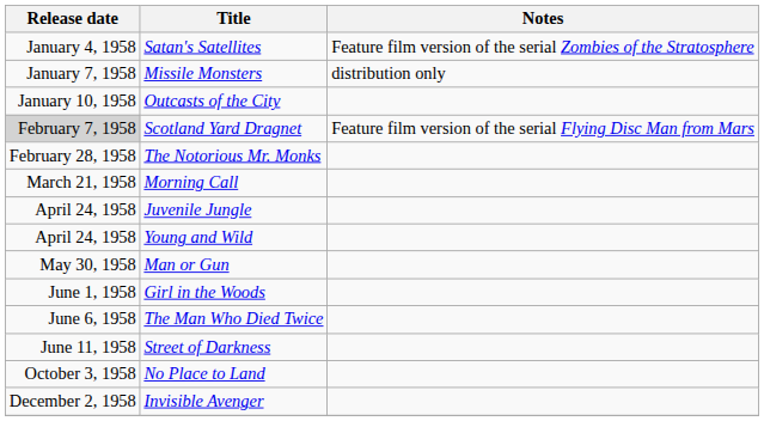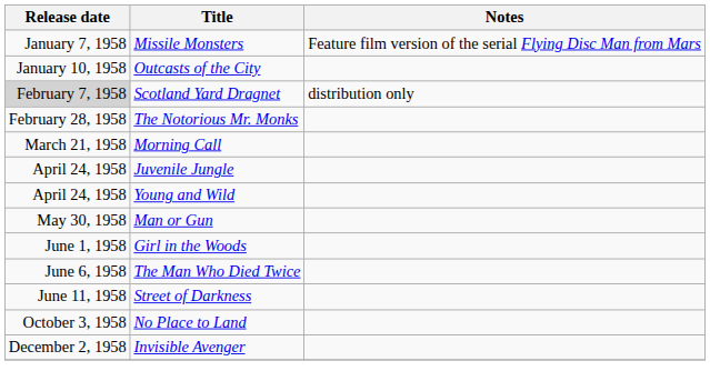 <table class="wikitable sortable">
 <tr>
 <th>Release date</th>
 <th>Title</th>
 <th>Notes</th>
 </tr>
 <tr>
-<td align="right">January 4, 1958</td>
-<td><em><a href='#'>Satan's Satellites</a></em></td>
-<td>Feature film version of the serial <em><a href='#'>Zombies of the Stratosphere</a></em></td>
-</tr>
-<tr>
 <td align="right">January 7, 1958</td>
 <td><em><a href='#'>Missile Monsters</a></em></td>
-<td>distribution only</td>
+<td>Feature film version of the serial <em><a href='#'>Flying Disc Man from Mars</a></em></td>
 </tr>
 <tr>
 <td align="right">January 10, 1958</td>
 <td><em><a href='#'>Outcasts of the City</a></em></td>
 <td></td>
 </tr>
 <tr>
 <td align="right" style="background: lightgrey;">February 7, 1958</td>
 <td><em><a href='#'>Scotland Yard Dragnet</a></em></td>
-<td>Feature film version of the serial <em><a href='#'>Flying Disc Man from Mars</a></em></td>
+<td>distribution only</td>
 </tr>
 <tr>
 <td align="right">February 28, 1958</td>
 <td><em><a href='#'>The Notorious Mr. Monks</a></em></td>
 <td></td>
 </tr>
 <tr>
 <td align="right">March 21, 1958</td>
 <td><em><a href='#'>Morning Call</a></em></td>
 <td></td>
 </tr>
 <tr>
 <td align="right">April 24, 1958</td>
 <td><em><a href='#'>Juvenile Jungle</a></em></td>
 <td></td>
 </tr>
 <tr>
 <td align="right">April 24, 1958</td>
 <td><em><a href='#'>Young and Wild</a></em></td>
 <td></td>
 </tr>
 <tr>
 <td align="right">May 30, 1958</td>
 <td><em><a href='#'>Man or Gun</a></em></td>
 <td></td>
 </tr>
 <tr>
 <td align="right">June 1, 1958</td>
 <td><em><a href='#'>Girl in the Woods</a></em></td>
 <td></td>
 </tr>
 <tr>
 <td align="right">June 6, 1958</td>
 <td><em><a href='#'>The Man Who Died Twice</a></em></td>
 <td></td>
 </tr>
 <tr>
 <td align="right">June 11, 1958</td>
 <td><em><a href='#'>Street of Darkness</a></em></td>
 <td></td>
 </tr>
 <tr>
 <td align="right">October 3, 1958</td>
 <td><em><a href='#'>No Place to Land</a></em></td>
 <td></td>
 </tr>
 <tr>
 <td align="right">December 2, 1958</td>
 <td><em><a href='#'>Invisible Avenger</a></em></td>
 <td></td>
 </tr>
 <tr>
 </tr>
 </table>
